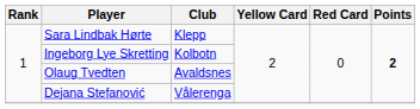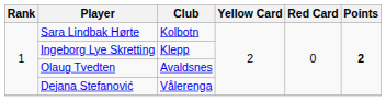 <table class="wikitable sortable" style="text-align:center">
 <tr>
 <th>Rank</th>
 <th>Player</th>
 <th>Club</th>
 <th>Yellow Card</th>
 <th>Red Card</th>
 <th>Points</th>
 </tr>
 <tr>
 <td rowspan=4>1</td>
 <td align="left"> <a href='#'>Sara Lindbak Hørte</a></td>
-<td align="left"><a href='#'>Klepp</a></td>
+<td align="left"><a href='#'>Kolbotn</a></td>
 <td rowspan=4>2</td>
 <td rowspan=4>0</td>
 <td rowspan=4><strong>2</strong></td>
 </tr>
 <tr>
 <td align="left"> <a href='#'>Ingeborg Lye Skretting</a></td>
-<td align="left"><a href='#'>Kolbotn</a></td>
+<td align="left"><a href='#'>Klepp</a></td>
 </tr>
 <tr>
 <td align="left"> <a href='#'>Olaug Tvedten</a></td>
 <td align="left"><a href='#'>Avaldsnes</a></td>
 </tr>
 <tr>
 <td align="left"> <a href='#'>Dejana Stefanović</a></td>
 <td align="left"><a href='#'>Vålerenga</a></td>
 </tr>
 <tr>
 </tr>
 </table>
